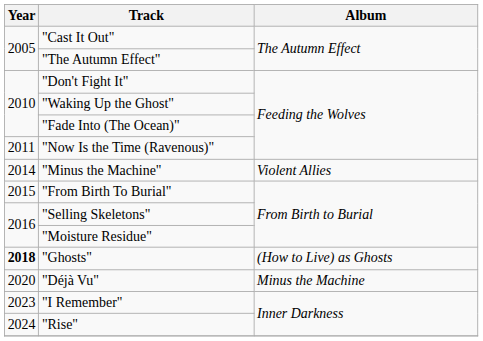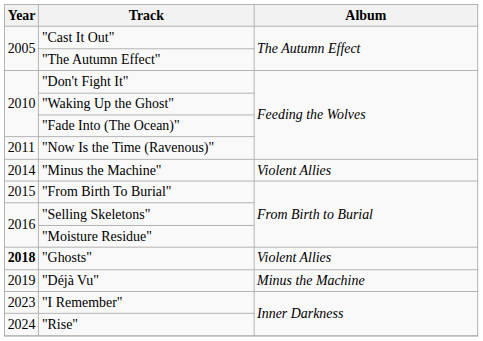 <table class="wikitable">
 <tr>
 <th>Year</th>
 <th style="width:240px;">Track</th>
 <th style="width:250px;">Album</th>
 </tr>
 <tr>
 <td rowspan="2">2005</td>
 <td>"Cast It Out"</td>
 <td rowspan="2"><em>The Autumn Effect</em></td>
 </tr>
 <tr>
 <td>"The Autumn Effect"</td>
 </tr>
 <tr>
 <td rowspan="3">2010</td>
 <td>"Don't Fight It"</td>
 <td rowspan="4"><em>Feeding the Wolves</em></td>
 </tr>
 <tr>
 <td>"Waking Up the Ghost"</td>
 </tr>
 <tr>
 <td>"Fade Into (The Ocean)"</td>
 </tr>
 <tr>
 <td>2011</td>
 <td>"Now Is the Time (Ravenous)"</td>
 </tr>
 <tr>
 <td>2014</td>
 <td>"Minus the Machine"</td>
 <td><em>Violent Allies</em></td>
 </tr>
 <tr>
 <td>2015</td>
 <td>"From Birth To Burial"</td>
 <td rowspan="3"><em>From Birth to Burial</em></td>
 </tr>
 <tr>
 <td rowspan="2">2016</td>
 <td>"Selling Skeletons"</td>
 </tr>
 <tr>
 <td>"Moisture Residue"</td>
 </tr>
 <tr>
 <td><strong>2018</strong></td>
 <td>"Ghosts"</td>
-<td><em>(How to Live) as Ghosts</em></td>
+<td><em>Violent Allies</em></td>
 </tr>
 <tr>
-<td>2020</td>
+<td>2019</td>
 <td>"Déjà Vu"</td>
 <td><em>Minus the Machine</em></td>
 </tr>
 <tr>
 <td>2023</td>
 <td>"I Remember"</td>
 <td rowspan="2"><em>Inner Darkness</em></td>
 </tr>
 <tr>
 <td>2024</td>
 <td>"Rise"</td>
 </tr>
 <tr>
 </tr>
 </table>
